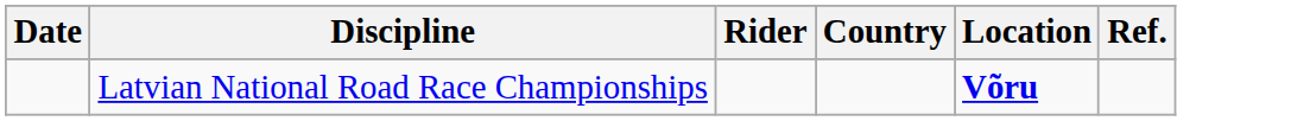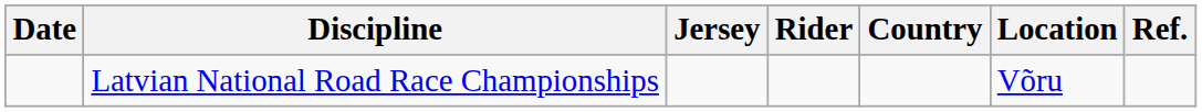 <table class="wikitable sortable">
 <tr>
 <th>Date</th>
 <th>Discipline</th>
+<th>Jersey</th>
 <th>Rider</th>
 <th>Country</th>
 <th>Location</th>
 <th class="unsortable">Ref.</th>
 </tr>
 <tr>
 <td></td>
 <td><a href='#'>Latvian National Road Race Championships</a></td>
+<td align="center"></td>
 <td></td>
 <td></td>
-<td><strong><a href='#'>Võru</a></strong></td>
+<td><a href='#'>Võru</a></td>
 <td align="center"></td>
 </tr>
 </table>
